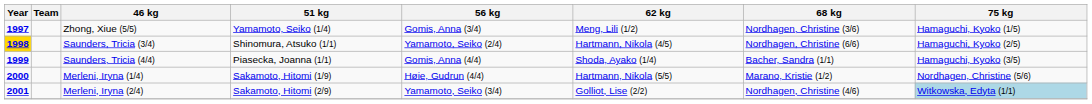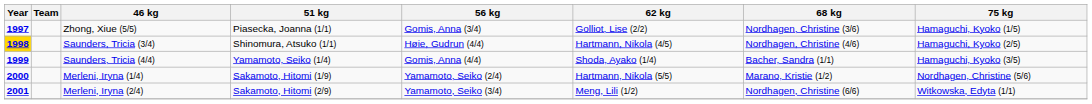 <table class="wikitable sortable" style="font-size: 90%">
 <tr>
 <th>Year</th>
 <th>Team</th>
 <th width=300>46 kg</th>
 <th width=300>51 kg</th>
 <th width=300>56 kg</th>
 <th width=300>62 kg</th>
 <th width=300>68 kg</th>
 <th width=300>75 kg</th>
 </tr>
 <tr>
 <td><strong><a href='#'>1997</a></strong></td>
 <td></td>
 <td> Zhong, Xiue <small>(5/5)</small></td>
-<td> <a href='#'>Yamamoto, Seiko</a> <small>(1/4)</small></td>
+<td> Piasecka, Joanna <small>(1/1)</small></td>
 <td> <a href='#'>Gomis, Anna</a> <small>(3/4)</small></td>
-<td> <a href='#'>Meng, Lili</a> <small>(1/2)</small></td>
+<td> <a href='#'>Golliot, Lise</a> <small>(2/2)</small></td>
 <td> <a href='#'>Nordhagen, Christine</a> <small>(3/6)</small></td>
 <td> <a href='#'>Hamaguchi, Kyoko</a> <small>(1/5)</small></td>
 </tr>
 <tr>
 <td style="background: gold;"><strong><a href='#'>1998</a></strong></td>
 <td></td>
 <td> <a href='#'>Saunders, Tricia</a> <small>(3/4)</small></td>
 <td> Shinomura, Atsuko <small>(1/1)</small></td>
-<td> <a href='#'>Yamamoto, Seiko</a> <small>(2/4)</small></td>
+<td> <a href='#'>Høie, Gudrun</a> <small>(4/4)</small></td>
 <td> <a href='#'>Hartmann, Nikola</a> <small>(4/5)</small></td>
-<td> <a href='#'>Nordhagen, Christine</a> <small>(6/6)</small></td>
+<td> <a href='#'>Nordhagen, Christine</a> <small>(4/6)</small></td>
 <td> <a href='#'>Hamaguchi, Kyoko</a> <small>(2/5)</small></td>
 </tr>
 <tr>
 <td><strong><a href='#'>1999</a></strong></td>
 <td></td>
 <td> <a href='#'>Saunders, Tricia</a> <small>(4/4)</small></td>
-<td> Piasecka, Joanna <small>(1/1)</small></td>
+<td> <a href='#'>Yamamoto, Seiko</a> <small>(1/4)</small></td>
 <td> <a href='#'>Gomis, Anna</a> <small>(4/4)</small></td>
 <td> <a href='#'>Shoda, Ayako</a> <small>(1/4)</small></td>
 <td> <a href='#'>Bacher, Sandra</a> <small>(1/1)</small></td>
 <td> <a href='#'>Hamaguchi, Kyoko</a> <small>(3/5)</small></td>
 </tr>
 <tr>
 <td><strong><a href='#'>2000</a></strong></td>
 <td></td>
 <td> <a href='#'>Merleni, Iryna</a> <small>(1/4)</small></td>
 <td> <a href='#'>Sakamoto, Hitomi</a> <small>(1/9)</small></td>
-<td> <a href='#'>Høie, Gudrun</a> <small>(4/4)</small></td>
+<td> <a href='#'>Yamamoto, Seiko</a> <small>(2/4)</small></td>
 <td> <a href='#'>Hartmann, Nikola</a> <small>(5/5)</small></td>
 <td> <a href='#'>Marano, Kristie</a> <small>(1/2)</small></td>
 <td> <a href='#'>Nordhagen, Christine</a> <small>(5/6)</small></td>
 </tr>
 <tr>
 <td><strong><a href='#'>2001</a></strong></td>
 <td></td>
 <td> <a href='#'>Merleni, Iryna</a> <small>(2/4)</small></td>
 <td> <a href='#'>Sakamoto, Hitomi</a> <small>(2/9)</small></td>
 <td> <a href='#'>Yamamoto, Seiko</a> <small>(3/4)</small></td>
-<td> <a href='#'>Golliot, Lise</a> <small>(2/2)</small></td>
-<td> <a href='#'>Nordhagen, Christine</a> <small>(4/6)</small></td>
-<td style="background: lightblue;"> <a href='#'>Witkowska, Edyta</a> <small>(1/1)</small></td>
+<td> <a href='#'>Meng, Lili</a> <small>(1/2)</small></td>
+<td> <a href='#'>Nordhagen, Christine</a> <small>(6/6)</small></td>
+<td> <a href='#'>Witkowska, Edyta</a> <small>(1/1)</small></td>
 </tr>
 <tr>
 </tr>
 </table>
